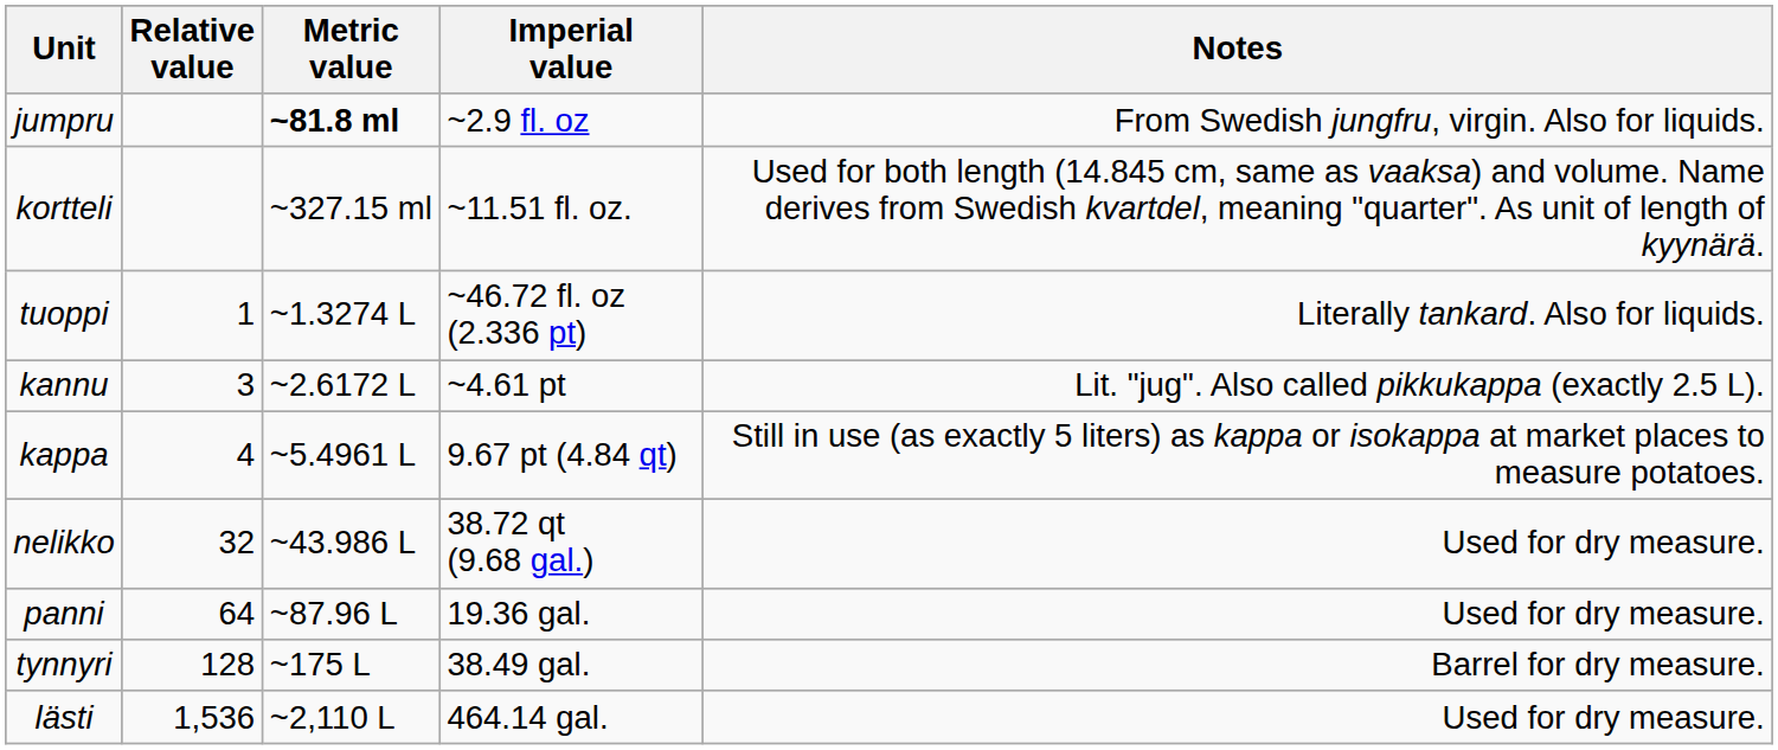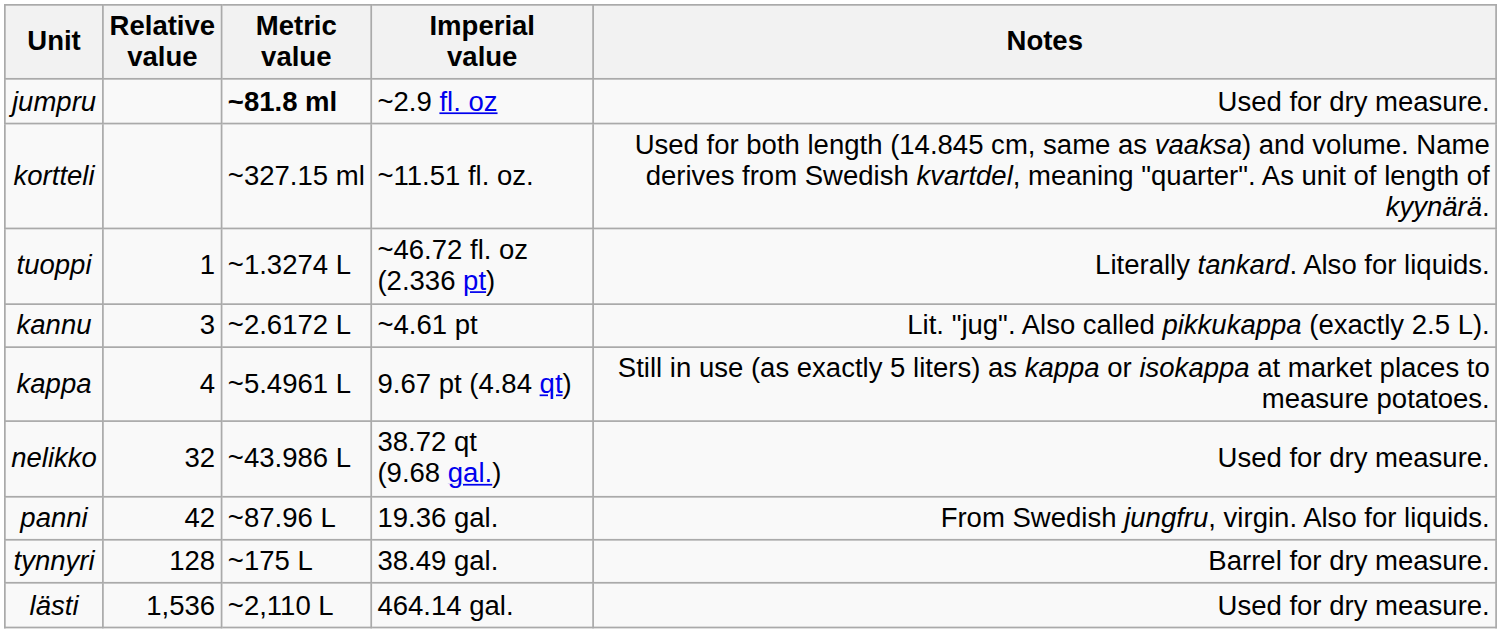 <table class="wikitable">
 <tr>
 <th>Unit</th>
 <th>Relative<br>value</th>
 <th>Metric<br>value</th>
 <th>Imperial<br>value</th>
 <th>Notes</th>
 </tr>
 <tr>
 <td align=center><em>jumpru</em></td>
 <td align=right></td>
 <td align=left><strong>~81.8 ml</strong></td>
 <td align=left>~2.9 <a href='#'>fl. oz</a></td>
-<td align=right>From Swedish <em>jungfru</em>, virgin. Also for liquids.</td>
+<td align=right>Used for dry measure.</td>
 </tr>
 <tr>
 <td align=center><em>kortteli</em></td>
 <td align=right></td>
 <td align=left>~327.15 ml</td>
 <td align=left>~11.51 fl. oz.</td>
 <td align=right>Used for both length (14.845 cm, same as <em>vaaksa</em>) and volume. Name derives from Swedish <em>kvartdel</em>, meaning "quarter". As unit of length  of <em>kyynärä</em>.</td>
 </tr>
 <tr>
 <td align=center><em>tuoppi</em></td>
 <td align=right>1</td>
 <td align=left>~1.3274 L</td>
 <td align=left>~46.72 fl. oz (2.336 <a href='#'>pt</a>)</td>
 <td align=right>Literally <em>tankard</em>. Also for liquids.</td>
 </tr>
 <tr>
 <td align=center><em>kannu</em></td>
 <td align=right>3</td>
 <td align=left>~2.6172 L</td>
 <td align=left>~4.61 pt</td>
 <td align=right>Lit. "jug". Also called <em>pikkukappa</em> (exactly 2.5 L).</td>
 </tr>
 <tr>
 <td align=center><em>kappa</em></td>
 <td align=right>4</td>
 <td align=left>~5.4961 L</td>
 <td align=left>9.67 pt (4.84 <a href='#'>qt</a>)</td>
 <td align=right>Still in use (as exactly 5 liters) as <em>kappa</em> or <em>isokappa</em> at market places to measure potatoes.</td>
 </tr>
 <tr>
 <td align=center><em>nelikko</em></td>
 <td align=right>32</td>
 <td align=left>~43.986 L</td>
 <td align=left>38.72 qt (9.68 <a href='#'>gal.</a>)</td>
 <td align=right>Used for dry measure.</td>
 </tr>
 <tr>
 <td align=center><em>panni</em></td>
-<td align=right>64</td>
+<td align=right>42</td>
 <td align=left>~87.96 L</td>
 <td align=left>19.36 gal.</td>
-<td align=right>Used for dry measure.</td>
+<td align=right>From Swedish <em>jungfru</em>, virgin. Also for liquids.</td>
 </tr>
 <tr>
 <td align=center><em>tynnyri</em></td>
 <td align=right>128</td>
 <td align=left>~175 L</td>
 <td align=left>38.49 gal.</td>
 <td align=right>Barrel for dry measure.</td>
 </tr>
 <tr>
 <td align=center><em>lästi</em></td>
 <td align=right>1,536</td>
 <td align=left>~2,110 L</td>
 <td align=left>464.14 gal.</td>
 <td align=right>Used for dry measure.</td>
 </tr>
 </table>
